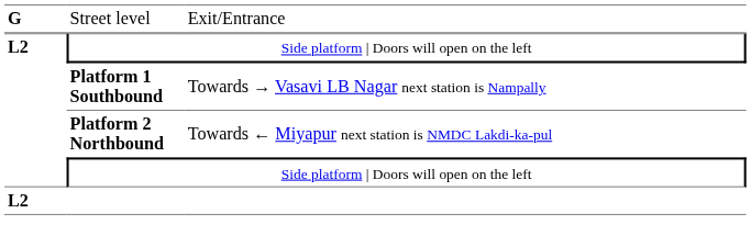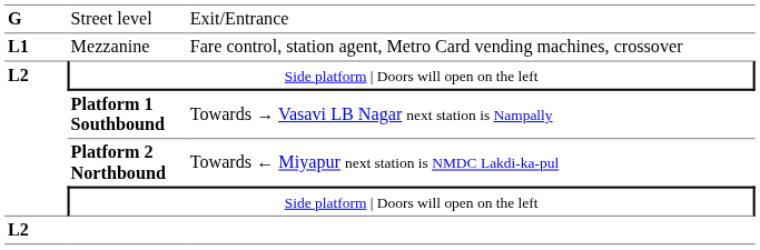 <table table border=0 cellspacing=0 cellpadding=3>
 <tr>
 <td style="border-bottom:solid 1px gray;border-top:solid 1px gray;" width=50 valign=top><strong>G</strong></td>
 <td style="border-top:solid 1px gray;border-bottom:solid 1px gray;" width=100 valign=top>Street level</td>
 <td style="border-top:solid 1px gray;border-bottom:solid 1px gray;" width=500 valign=top>Exit/Entrance</td>
+</tr>
+<tr>
+<td valign=top><strong>L1</strong></td>
+<td valign=top>Mezzanine</td>
+<td valign=top>Fare control, station agent, Metro Card vending machines, crossover<br></td>
 </tr>
 <tr>
 <td style="border-top:solid 1px gray;border-bottom:solid 1px gray;" width=50 rowspan=4 valign=top><strong>L2</strong></td>
 <td style="border-top:solid 1px gray;border-right:solid 2px black;border-left:solid 2px black;border-bottom:solid 2px black;text-align:center;" colspan=2><small><a href='#'>Side platform</a> | Doors will open on the left </small></td>
 </tr>
 <tr>
 <td style="border-bottom:solid 1px gray;" width=100><span><strong>Platform 1</strong><br><strong>Southbound</strong></span></td>
 <td style="border-bottom:solid 1px gray;" width=500>Towards → <a href='#'>Vasavi LB Nagar</a> <small> next station is <a href='#'>Nampally</a> </small></td>
 </tr>
 <tr>
 <td><span><strong>Platform 2</strong><br><strong>Northbound</strong></span></td>
 <td>Towards ← <a href='#'>Miyapur</a> <small>next station is <a href='#'>NMDC Lakdi-ka-pul</a></small></td>
 </tr>
 <tr>
 <td style="border-top:solid 2px black;border-right:solid 2px black;border-left:solid 2px black;border-bottom:solid 1px gray;" colspan=2  align=center><small><a href='#'>Side platform</a> | Doors will open on the left </small></td>
 </tr>
 <tr>
 <td style="border-bottom:solid 1px gray;" width=50 rowspan=2 valign=top><strong>L2</strong></td>
 <td style="border-bottom:solid 1px gray;" width=100></td>
 <td style="border-bottom:solid 1px gray;" width=500></td>
 </tr>
 <tr>
 </tr>
 </table>
